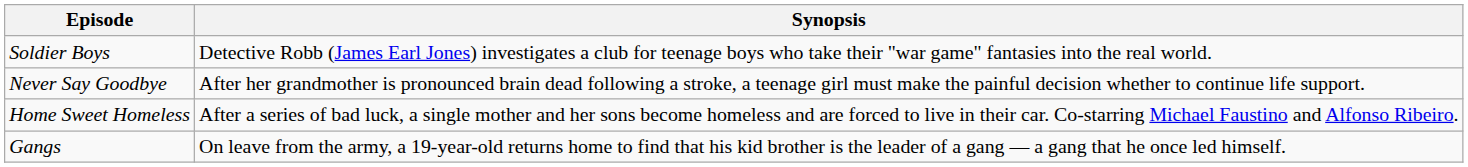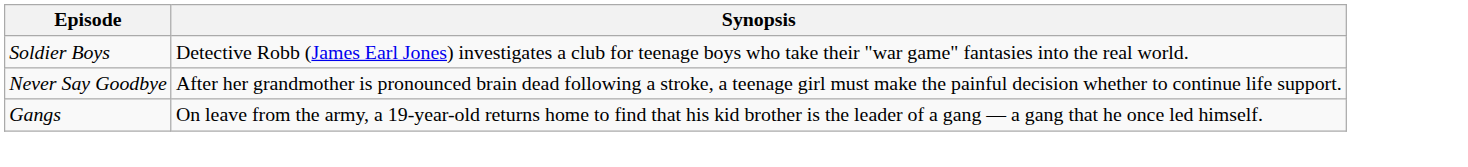 <table class="wikitable sortable">
 <tr>
 <th>Episode</th>
 <th>Synopsis</th>
 </tr>
 <tr>
 <td><em>Soldier Boys</em></td>
 <td>Detective Robb (<a href='#'>James Earl Jones</a>) investigates a club for teenage boys who take their "war game" fantasies into the real world.</td>
 </tr>
 <tr>
 <td><em>Never Say Goodbye</em></td>
 <td>After her grandmother is pronounced brain dead following a stroke, a teenage girl must make the painful decision whether to continue life support.</td>
 </tr>
 <tr>
-<td><em>Home Sweet Homeless</em></td>
-<td>After a series of bad luck, a single mother and her sons become homeless and are forced to live in their car. Co-starring <a href='#'>Michael Faustino</a> and <a href='#'>Alfonso Ribeiro</a>.</td>
-</tr>
-<tr>
 <td><em>Gangs</em></td>
 <td>On leave from the army, a 19-year-old returns home to find that his kid brother is the leader of a gang — a gang that he once led himself.</td>
 </tr>
 </table>
